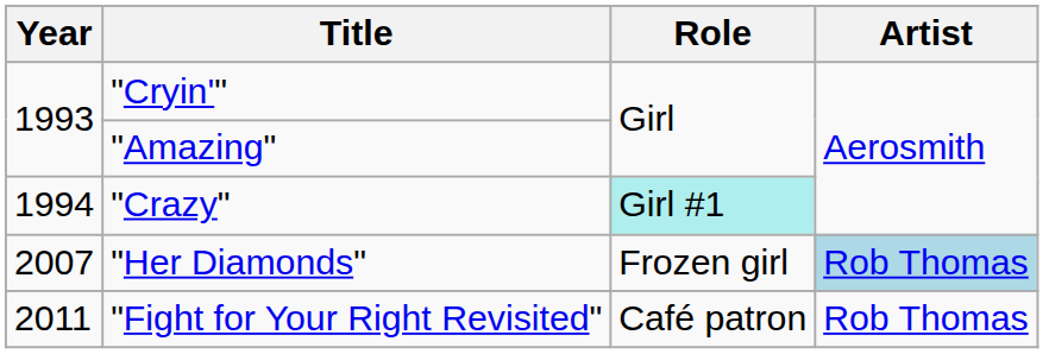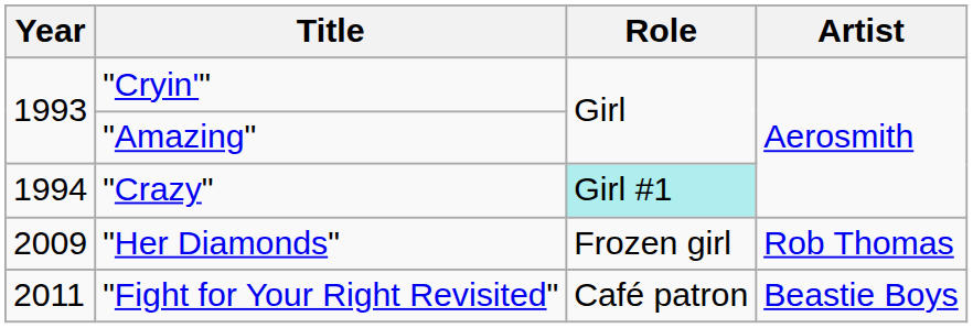 <table class="wikitable sortable">
 <tr>
 <th>Year</th>
 <th>Title</th>
 <th>Role</th>
 <th>Artist</th>
 </tr>
 <tr>
 <td rowspan="2">1993</td>
 <td>"<a href='#'>Cryin'</a>"</td>
 <td rowspan="2">Girl</td>
 <td rowspan="3"><a href='#'>Aerosmith</a></td>
 </tr>
 <tr>
 <td>"<a href='#'>Amazing</a>"</td>
 </tr>
 <tr>
 <td>1994</td>
 <td>"<a href='#'>Crazy</a>"</td>
 <td style="background: paleturquoise;">Girl #1</td>
 </tr>
 <tr>
-<td>2007</td>
+<td>2009</td>
 <td>"<a href='#'>Her Diamonds</a>"</td>
 <td>Frozen girl</td>
-<td style="background: lightblue;"><a href='#'>Rob Thomas</a></td>
+<td><a href='#'>Rob Thomas</a></td>
 </tr>
 <tr>
 <td>2011</td>
 <td>"<a href='#'>Fight for Your Right Revisited</a>"</td>
 <td>Café patron</td>
-<td><a href='#'>Rob Thomas</a></td>
+<td><a href='#'>Beastie Boys</a></td>
 </tr>
 </table>
